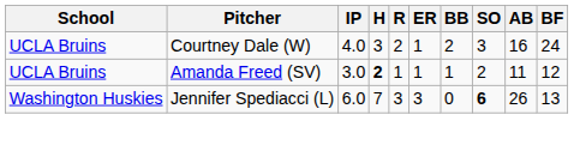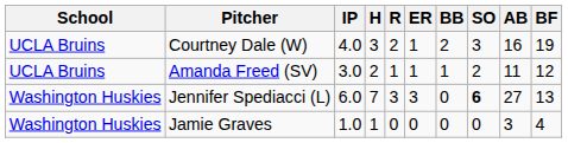 <table class="wikitable">
 <tr>
 <th>School</th>
 <th>Pitcher</th>
 <th>IP</th>
 <th>H</th>
 <th>R</th>
 <th>ER</th>
 <th>BB</th>
 <th>SO</th>
 <th>AB</th>
 <th>BF</th>
 </tr>
 <tr>
 <td><a href='#'>UCLA Bruins</a></td>
 <td>Courtney Dale (W)</td>
 <td>4.0</td>
 <td>3</td>
 <td>2</td>
 <td>1</td>
 <td>2</td>
 <td>3</td>
 <td>16</td>
-<td>24</td>
+<td>19</td>
 </tr>
 <tr>
 <td><a href='#'>UCLA Bruins</a></td>
 <td><a href='#'>Amanda Freed</a> (SV)</td>
 <td>3.0</td>
-<td><strong>2</strong></td>
+<td>2</td>
 <td>1</td>
 <td>1</td>
 <td>1</td>
 <td>2</td>
 <td>11</td>
 <td>12</td>
 </tr>
 <tr>
 <td><a href='#'>Washington Huskies</a></td>
 <td>Jennifer Spediacci (L)</td>
 <td>6.0</td>
 <td>7</td>
 <td>3</td>
 <td>3</td>
 <td>0</td>
 <td><strong>6</strong></td>
-<td>26</td>
+<td>27</td>
 <td>13</td>
 </tr>
+<tr>
+<td><a href='#'>Washington Huskies</a></td>
+<td>Jamie Graves</td>
+<td>1.0</td>
+<td>1</td>
+<td>0</td>
+<td>0</td>
+<td>0</td>
+<td>0</td>
+<td>3</td>
+<td>4</td>
+</tr>
 </table>
